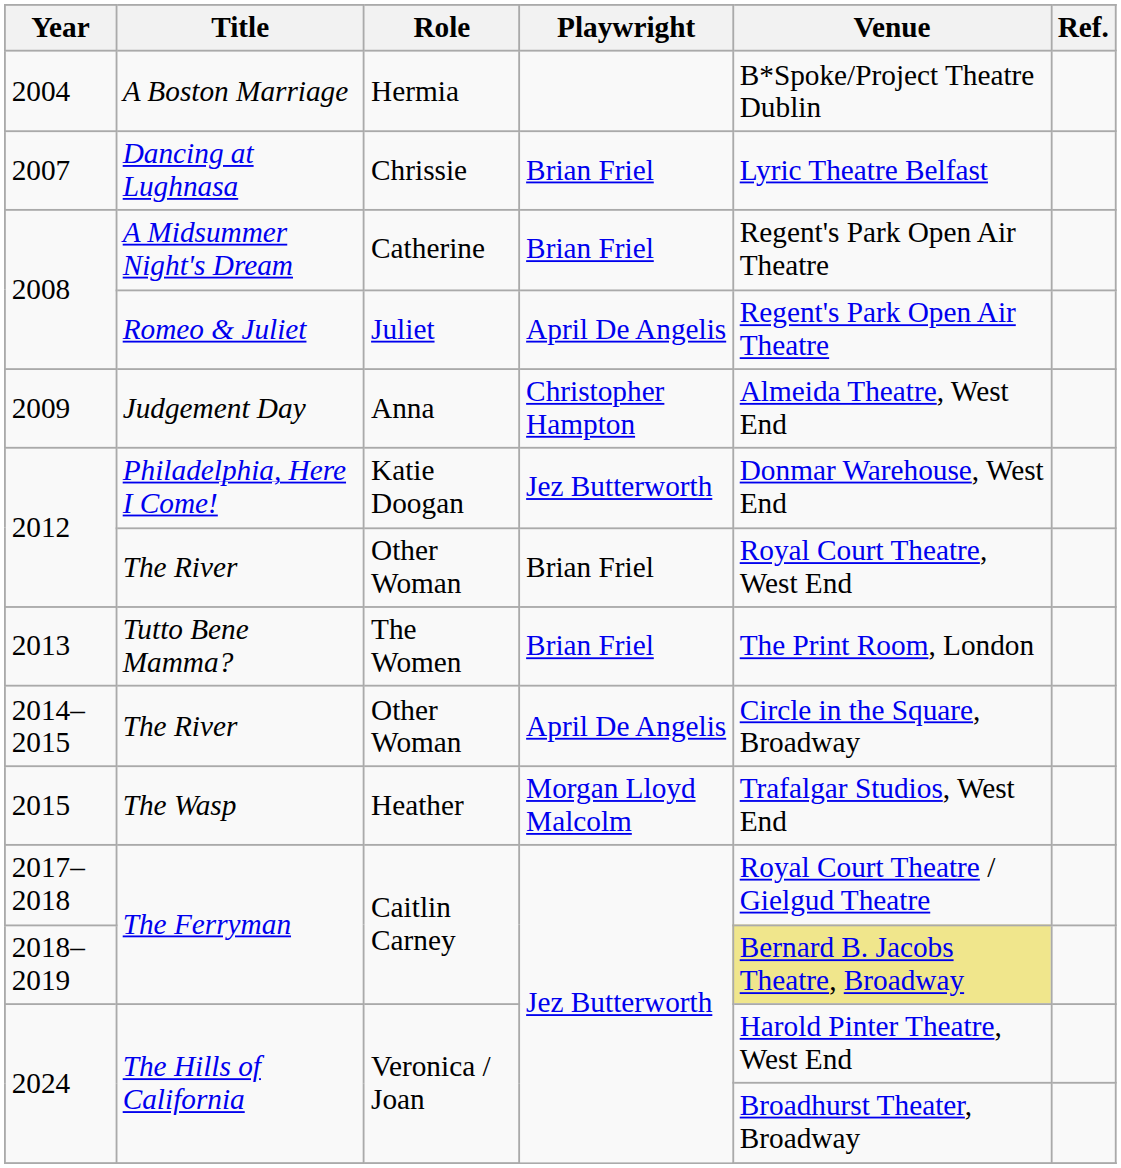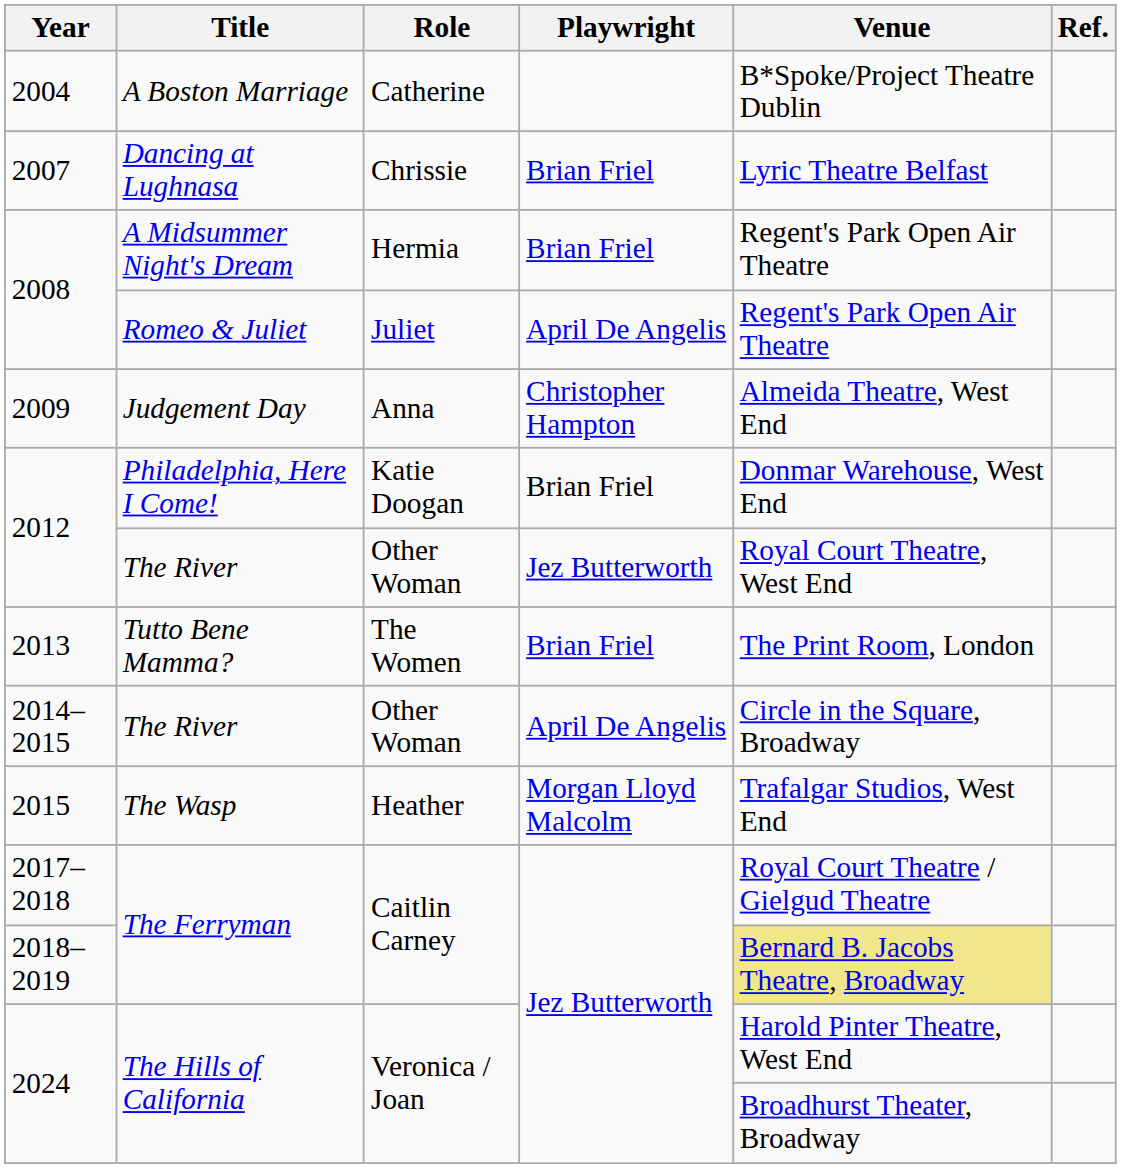 <table class="wikitable sortable">
 <tr>
 <th>Year</th>
 <th>Title</th>
 <th>Role</th>
 <th>Playwright</th>
 <th>Venue</th>
 <th class="unsortable">Ref.</th>
 </tr>
 <tr>
 <td>2004</td>
 <td><em>A Boston Marriage</em></td>
-<td>Hermia</td>
+<td>Catherine</td>
 <td></td>
 <td>B*Spoke/Project Theatre Dublin</td>
 <td></td>
 </tr>
 <tr>
 <td>2007</td>
 <td><em><a href='#'>Dancing at Lughnasa</a></em></td>
 <td>Chrissie</td>
 <td><a href='#'>Brian Friel</a></td>
 <td><a href='#'>Lyric Theatre Belfast</a></td>
 <td></td>
 </tr>
 <tr>
 <td rowspan=2>2008</td>
 <td><em><a href='#'>A Midsummer Night's Dream</a></em></td>
-<td>Catherine</td>
+<td>Hermia</td>
 <td><a href='#'>Brian Friel</a></td>
 <td>Regent's Park Open Air Theatre</td>
 <td></td>
 </tr>
 <tr>
 <td><em><a href='#'>Romeo & Juliet</a></em></td>
 <td><a href='#'>Juliet</a></td>
 <td><a href='#'>April De Angelis</a></td>
 <td><a href='#'>Regent's Park Open Air Theatre</a></td>
 <td></td>
 </tr>
 <tr>
 <td>2009</td>
 <td><em>Judgement Day</em></td>
 <td>Anna</td>
 <td><a href='#'>Christopher Hampton</a></td>
 <td><a href='#'>Almeida Theatre</a>, West End</td>
 <td></td>
 </tr>
 <tr>
 <td rowspan=2>2012</td>
 <td><em><a href='#'>Philadelphia, Here I Come!</a></em></td>
 <td>Katie Doogan</td>
-<td><a href='#'>Jez Butterworth</a></td>
+<td>Brian Friel</td>
 <td><a href='#'>Donmar Warehouse</a>, West End</td>
 <td></td>
 </tr>
 <tr>
 <td rowspan=1><em>The River</em></td>
 <td rowspan=1>Other Woman</td>
-<td>Brian Friel</td>
+<td><a href='#'>Jez Butterworth</a></td>
 <td><a href='#'>Royal Court Theatre</a>, West End</td>
 <td></td>
 </tr>
 <tr>
 <td>2013</td>
 <td><em>Tutto Bene Mamma?</em></td>
 <td>The Women</td>
 <td><a href='#'>Brian Friel</a></td>
 <td><a href='#'>The Print Room</a>, London</td>
 <td></td>
 </tr>
 <tr>
 <td>2014–2015</td>
 <td><em>The River</em></td>
 <td>Other Woman</td>
 <td><a href='#'>April De Angelis</a></td>
 <td><a href='#'>Circle in the Square</a>, Broadway</td>
 <td></td>
 </tr>
 <tr>
 <td>2015</td>
 <td><em>The Wasp</em></td>
 <td>Heather</td>
 <td><a href='#'>Morgan Lloyd Malcolm</a></td>
 <td><a href='#'>Trafalgar Studios</a>, West End</td>
 <td></td>
 </tr>
 <tr>
 <td>2017–2018</td>
 <td rowspan=2><em><a href='#'>The Ferryman</a></em></td>
 <td rowspan=2>Caitlin Carney</td>
 <td rowspan=5><a href='#'>Jez Butterworth</a></td>
 <td><a href='#'>Royal Court Theatre</a> / <a href='#'>Gielgud Theatre</a></td>
 <td></td>
 </tr>
 <tr>
 <td>2018–2019</td>
 <td style="background: khaki;"><a href='#'>Bernard B. Jacobs Theatre</a>, <a href='#'>Broadway</a></td>
 <td></td>
 </tr>
 <tr>
 <td rowspan=2>2024</td>
 <td rowspan=2><em><a href='#'>The Hills of California</a></em></td>
 <td rowspan=2>Veronica / Joan</td>
 <td><a href='#'>Harold Pinter Theatre</a>, West End</td>
 <td></td>
 </tr>
 <tr>
 <td><a href='#'>Broadhurst Theater</a>, Broadway</td>
 <td></td>
 </tr>
 <tr>
 </tr>
 </table>
